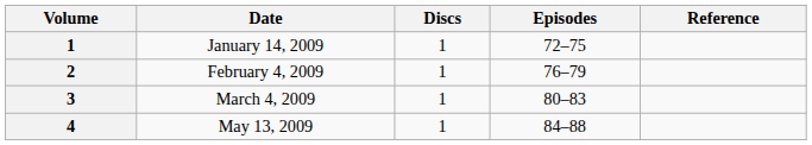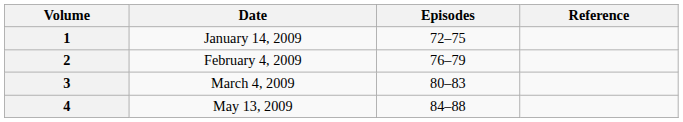 <table class="wikitable" style="text-align: center; width: 60%;">
 <tr>
 <th scope="col" 175px;>Volume</th>
 <th scope="col" 125px;>Date</th>
-<th scope="col">Discs</th>
 <th scope="col">Episodes</th>
 <th scope="col">Reference</th>
 </tr>
 <tr>
 <th scope="row">1</th>
 <td>January 14, 2009</td>
-<td>1</td>
 <td>72–75</td>
 <td></td>
 </tr>
 <tr>
 <th scope="row">2</th>
 <td>February 4, 2009</td>
-<td>1</td>
 <td>76–79</td>
 <td></td>
 </tr>
 <tr>
 <th scope="row">3</th>
 <td>March 4, 2009</td>
-<td>1</td>
 <td>80–83</td>
 <td></td>
 </tr>
 <tr>
 <th scope="row">4</th>
 <td>May 13, 2009</td>
-<td>1</td>
 <td>84–88</td>
 <td></td>
 </tr>
 </table>
